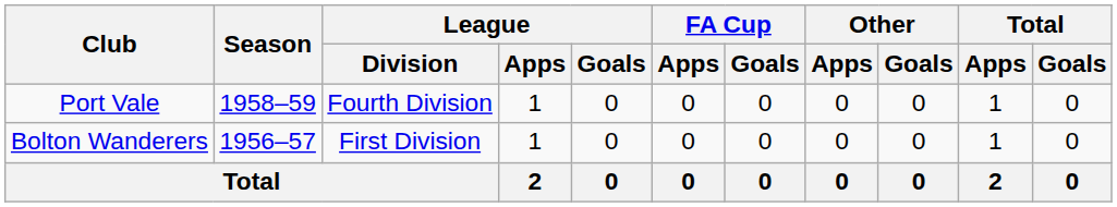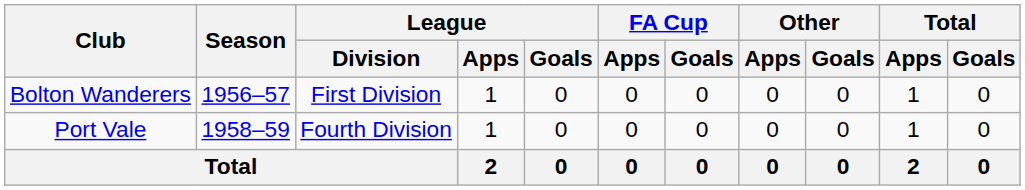 <table class="wikitable" style="text-align:center">
 <tr>
 <th rowspan="2">Club</th>
 <th rowspan="2">Season</th>
 <th colspan="3">League</th>
 <th colspan="2"><a href='#'>FA Cup</a></th>
 <th colspan="2">Other</th>
 <th colspan="2">Total</th>
 </tr>
 <tr>
 <th>Division</th>
 <th>Apps</th>
 <th>Goals</th>
 <th>Apps</th>
 <th>Goals</th>
 <th>Apps</th>
 <th>Goals</th>
 <th>Apps</th>
 <th>Goals</th>
 </tr>
 <tr>
-<td><a href='#'>Port Vale</a></td>
-<td><a href='#'>1958–59</a></td>
-<td><a href='#'>Fourth Division</a></td>
+<td><a href='#'>Bolton Wanderers</a></td>
+<td><a href='#'>1956–57</a></td>
+<td><a href='#'>First Division</a></td>
 <td>1</td>
 <td>0</td>
 <td>0</td>
 <td>0</td>
 <td>0</td>
 <td>0</td>
 <td>1</td>
 <td>0</td>
 </tr>
 <tr>
-<td><a href='#'>Bolton Wanderers</a></td>
-<td><a href='#'>1956–57</a></td>
-<td><a href='#'>First Division</a></td>
+<td><a href='#'>Port Vale</a></td>
+<td><a href='#'>1958–59</a></td>
+<td><a href='#'>Fourth Division</a></td>
 <td>1</td>
 <td>0</td>
 <td>0</td>
 <td>0</td>
 <td>0</td>
 <td>0</td>
 <td>1</td>
 <td>0</td>
 </tr>
 <tr>
 <th colspan="3">Total</th>
 <th>2</th>
 <th>0</th>
 <th>0</th>
 <th>0</th>
 <th>0</th>
 <th>0</th>
 <th>2</th>
 <th>0</th>
 </tr>
 </table>
